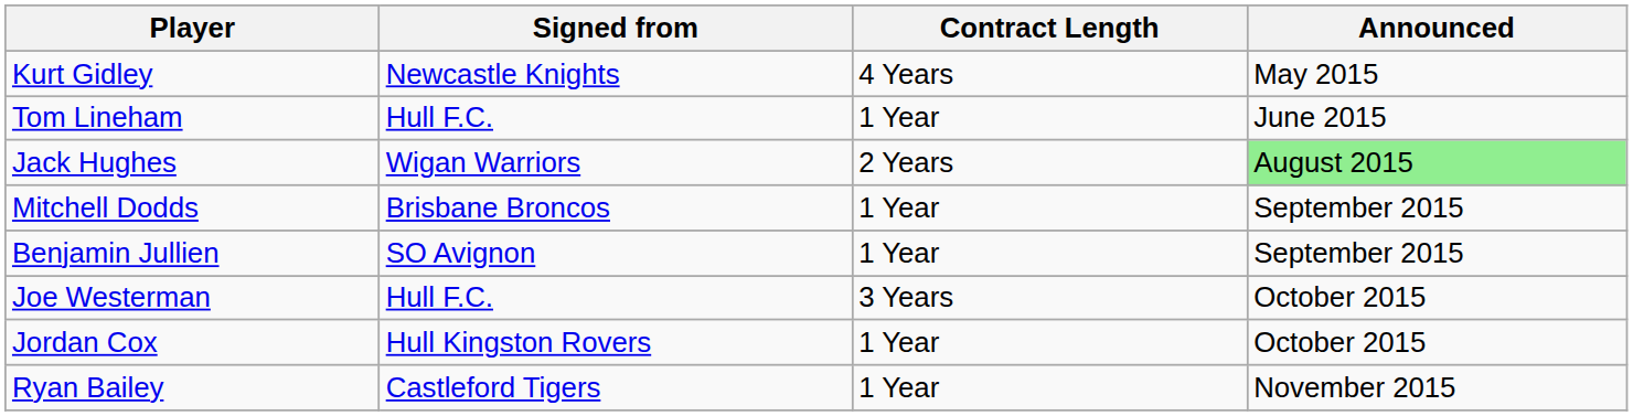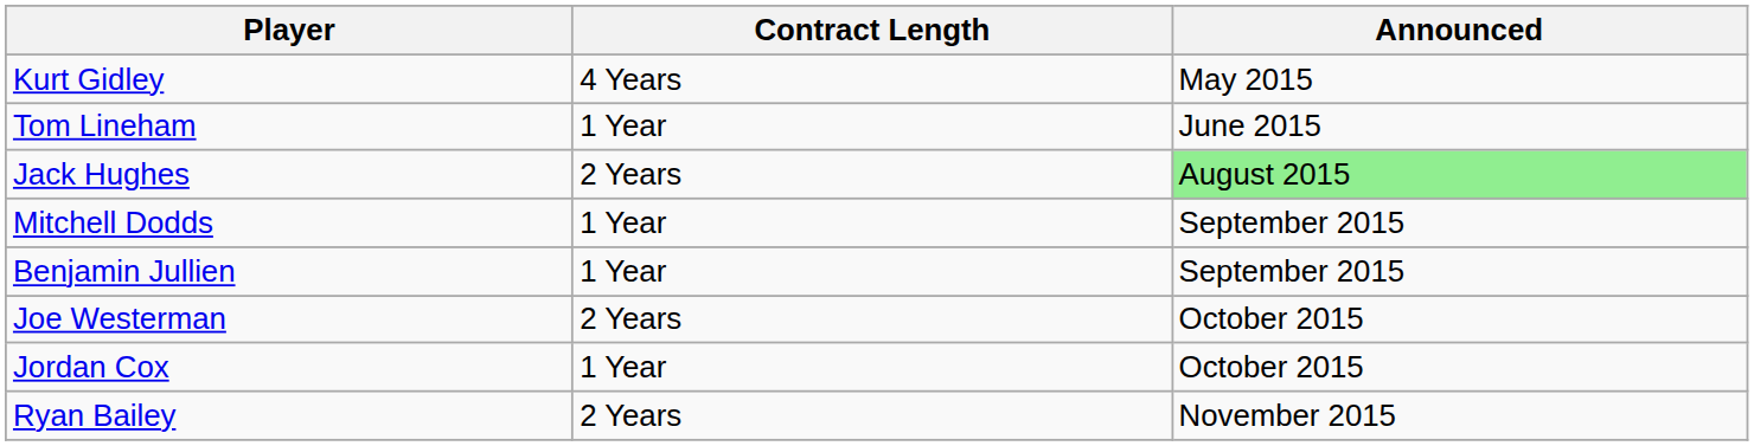 <table class="wikitable"  style="width:65%; font-size:90%;">
 <tr>
 <th>Player</th>
-<th>Signed from</th>
 <th>Contract Length</th>
 <th>Announced</th>
 </tr>
 <tr>
 <td> <a href='#'>Kurt Gidley</a></td>
-<td><a href='#'>Newcastle Knights</a></td>
 <td>4 Years</td>
 <td>May 2015</td>
 </tr>
 <tr>
 <td> <a href='#'>Tom Lineham</a></td>
-<td><a href='#'>Hull F.C.</a></td>
 <td>1 Year</td>
 <td>June 2015</td>
 </tr>
 <tr>
 <td> <a href='#'>Jack Hughes</a></td>
-<td><a href='#'>Wigan Warriors</a></td>
 <td>2 Years</td>
 <td style="background: lightgreen;">August 2015</td>
 </tr>
 <tr>
 <td> <a href='#'>Mitchell Dodds</a></td>
-<td><a href='#'>Brisbane Broncos</a></td>
 <td>1 Year</td>
 <td>September 2015</td>
 </tr>
 <tr>
 <td> <a href='#'>Benjamin Jullien</a></td>
-<td><a href='#'>SO Avignon</a></td>
 <td>1 Year</td>
 <td>September 2015</td>
 </tr>
 <tr>
 <td> <a href='#'>Joe Westerman</a></td>
-<td><a href='#'>Hull F.C.</a></td>
-<td>3 Years</td>
+<td>2 Years</td>
 <td>October 2015</td>
 </tr>
 <tr>
 <td> <a href='#'>Jordan Cox</a></td>
-<td><a href='#'>Hull Kingston Rovers</a></td>
 <td>1 Year</td>
 <td>October 2015</td>
 </tr>
 <tr>
 <td> <a href='#'>Ryan Bailey</a></td>
-<td><a href='#'>Castleford Tigers</a></td>
-<td>1 Year</td>
+<td>2 Years</td>
 <td>November 2015</td>
 </tr>
 </table>
